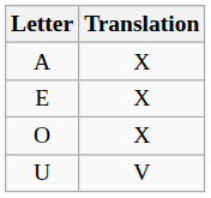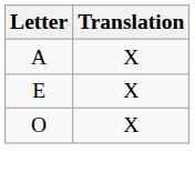 <table class="wikitable" style="text-align: center;">
 <tr>
 <th>Letter</th>
 <th>Translation</th>
 </tr>
 <tr>
 <td>A</td>
 <td>X</td>
 </tr>
 <tr>
 <td>E</td>
 <td>X</td>
 </tr>
 <tr>
 <td>O</td>
 <td>X</td>
 </tr>
-<tr>
-<td>U</td>
-<td>V</td>
-</tr>
 </table>
